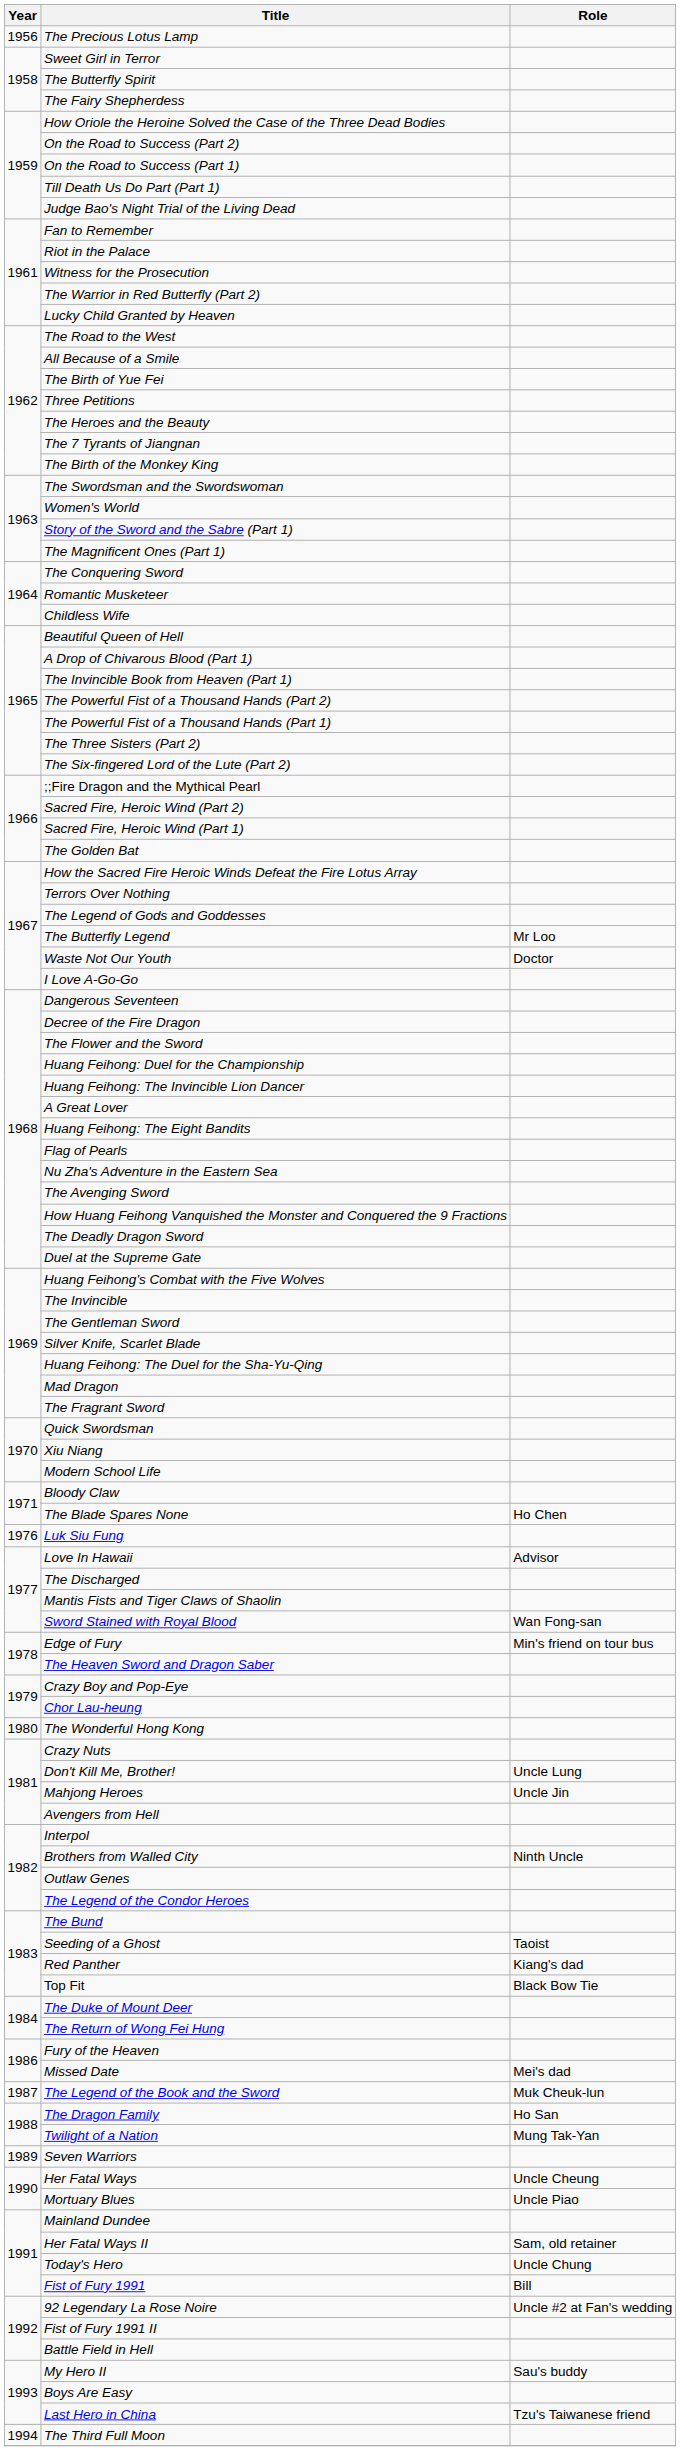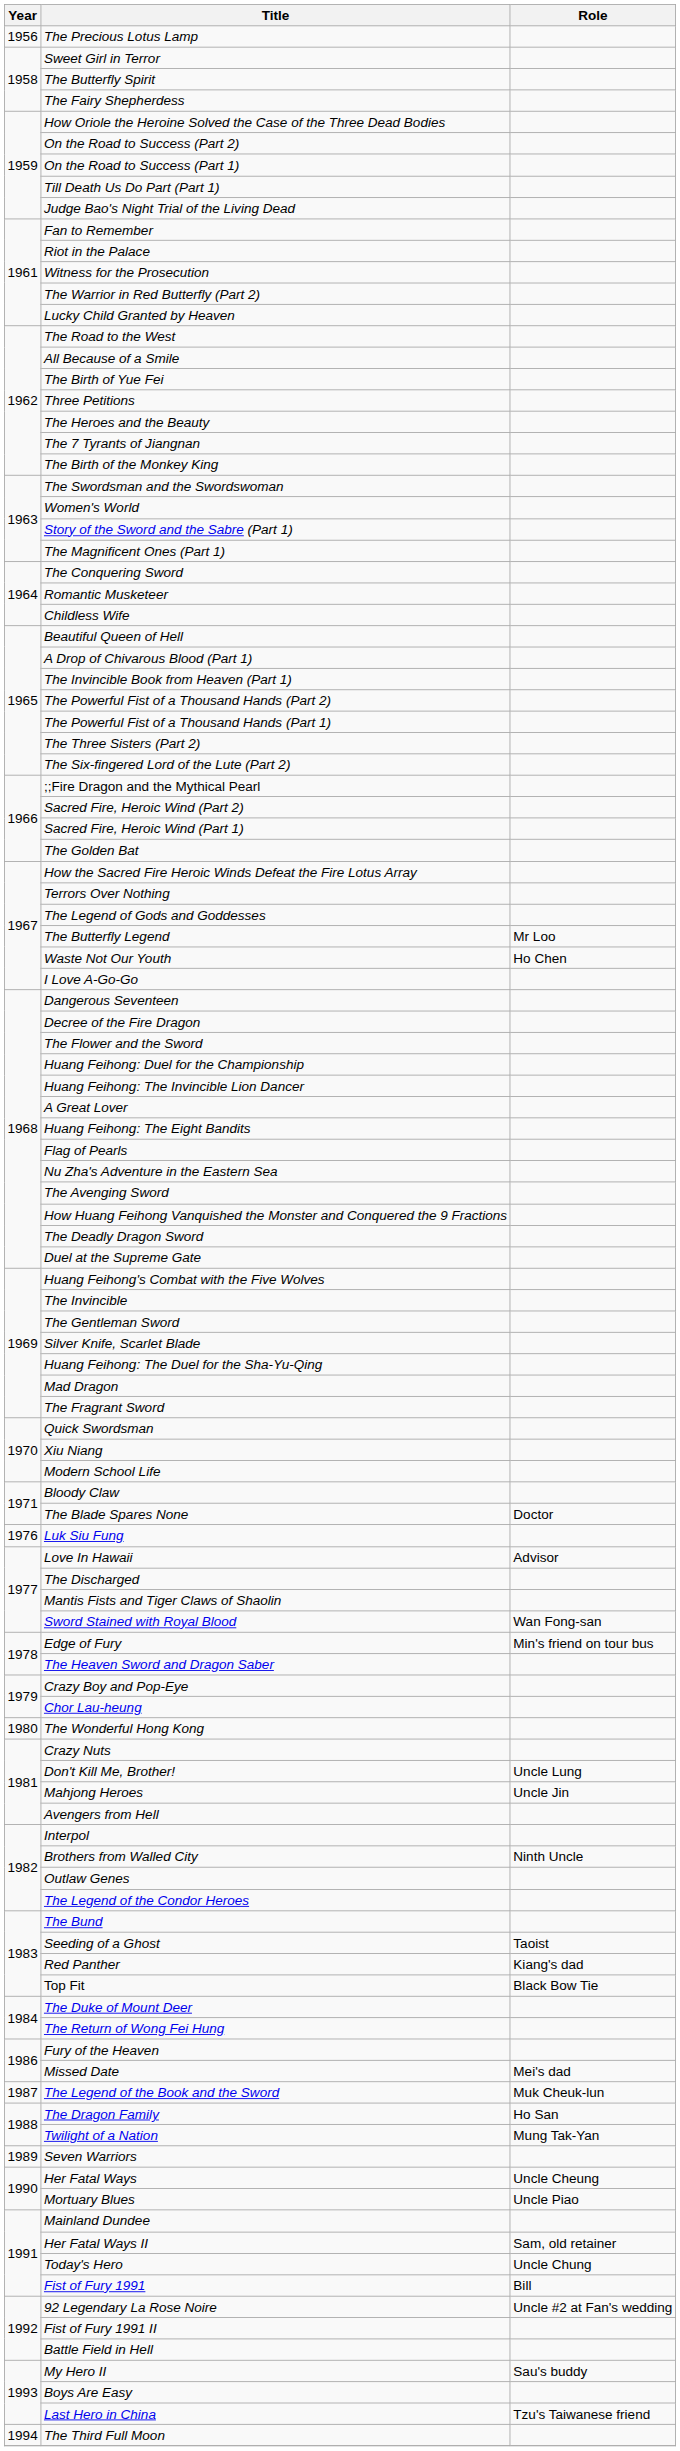 <table class="wikitable" style="font-size: 95%;">
 <tr>
 <th>Year</th>
 <th>Title</th>
 <th>Role</th>
 </tr>
 <tr>
 <td>1956</td>
 <td><em>The Precious Lotus Lamp</em></td>
 <td></td>
 </tr>
 <tr>
 <td rowspan="3">1958</td>
 <td><em>Sweet Girl in Terror</em></td>
 <td></td>
 </tr>
 <tr>
 <td><em>The Butterfly Spirit</em></td>
 <td></td>
 </tr>
 <tr>
 <td><em>The Fairy Shepherdess</em></td>
 <td></td>
 </tr>
 <tr>
 <td rowspan="5">1959</td>
 <td><em>How Oriole the Heroine Solved the Case of the Three Dead Bodies</em></td>
 <td></td>
 </tr>
 <tr>
 <td><em>On the Road to Success (Part 2)</em></td>
 <td></td>
 </tr>
 <tr>
 <td><em>On the Road to Success (Part 1)</em></td>
 <td></td>
 </tr>
 <tr>
 <td><em>Till Death Us Do Part (Part 1)</em></td>
 <td></td>
 </tr>
 <tr>
 <td><em>Judge Bao's Night Trial of the Living Dead</em></td>
 <td></td>
 </tr>
 <tr>
 <td rowspan="5">1961</td>
 <td><em>Fan to Remember</em></td>
 <td></td>
 </tr>
 <tr>
 <td><em>Riot in the Palace</em></td>
 <td></td>
 </tr>
 <tr>
 <td><em>Witness for the Prosecution</em></td>
 <td></td>
 </tr>
 <tr>
 <td><em>The Warrior in Red Butterfly (Part 2)</em></td>
 <td></td>
 </tr>
 <tr>
 <td><em>Lucky Child Granted by Heaven</em></td>
 <td></td>
 </tr>
 <tr>
 <td rowspan="7">1962</td>
 <td><em>The Road to the West</em></td>
 <td></td>
 </tr>
 <tr>
 <td><em>All Because of a Smile</em></td>
 <td></td>
 </tr>
 <tr>
 <td><em>The Birth of Yue Fei</em></td>
 <td></td>
 </tr>
 <tr>
 <td><em>Three Petitions</em></td>
 <td></td>
 </tr>
 <tr>
 <td><em>The Heroes and the Beauty</em></td>
 <td></td>
 </tr>
 <tr>
 <td><em>The 7 Tyrants of Jiangnan</em></td>
 <td></td>
 </tr>
 <tr>
 <td><em>The Birth of the Monkey King</em></td>
 <td></td>
 </tr>
 <tr>
 <td rowspan="4">1963</td>
 <td><em>The Swordsman and the Swordswoman</em></td>
 <td></td>
 </tr>
 <tr>
 <td><em>Women's World</em></td>
 <td></td>
 </tr>
 <tr>
 <td><em><a href='#'>Story of the Sword and the Sabre</a> (Part 1)</em></td>
 <td></td>
 </tr>
 <tr>
 <td><em>The Magnificent Ones (Part 1)</em></td>
 <td></td>
 </tr>
 <tr>
 <td rowspan="3">1964</td>
 <td><em>The Conquering Sword</em></td>
 <td></td>
 </tr>
 <tr>
 <td><em>Romantic Musketeer</em></td>
 <td></td>
 </tr>
 <tr>
 <td><em>Childless Wife</em></td>
 <td></td>
 </tr>
 <tr>
 <td rowspan="7">1965</td>
 <td><em>Beautiful Queen of Hell</em></td>
 <td></td>
 </tr>
 <tr>
 <td><em>A Drop of Chivarous Blood (Part 1)</em></td>
 <td></td>
 </tr>
 <tr>
 <td><em>The Invincible Book from Heaven (Part 1)</em></td>
 <td></td>
 </tr>
 <tr>
 <td><em>The Powerful Fist of a Thousand Hands (Part 2)</em></td>
 <td></td>
 </tr>
 <tr>
 <td><em>The Powerful Fist of a Thousand Hands (Part 1)</em></td>
 <td></td>
 </tr>
 <tr>
 <td><em>The Three Sisters (Part 2)</em></td>
 <td></td>
 </tr>
 <tr>
 <td><em>The Six-fingered Lord of the Lute (Part 2)</em></td>
 <td></td>
 </tr>
 <tr>
 <td rowspan="4">1966</td>
 <td>;;Fire Dragon and the Mythical Pearl</td>
 <td></td>
 </tr>
 <tr>
 <td><em>Sacred Fire, Heroic Wind (Part 2)</em></td>
 <td></td>
 </tr>
 <tr>
 <td><em>Sacred Fire, Heroic Wind (Part 1)</em></td>
 <td></td>
 </tr>
 <tr>
 <td><em>The Golden Bat</em></td>
 <td></td>
 </tr>
 <tr>
 <td rowspan="6">1967</td>
 <td><em>How the Sacred Fire Heroic Winds Defeat the Fire Lotus Array</em></td>
 <td></td>
 </tr>
 <tr>
 <td><em>Terrors Over Nothing</em></td>
 <td></td>
 </tr>
 <tr>
 <td><em>The Legend of Gods and Goddesses</em></td>
 <td></td>
 </tr>
 <tr>
 <td><em>The Butterfly Legend</em></td>
 <td>Mr Loo</td>
 </tr>
 <tr>
 <td><em>Waste Not Our Youth</em></td>
-<td>Doctor</td>
+<td>Ho Chen</td>
 </tr>
 <tr>
 <td><em>I Love A-Go-Go</em></td>
 <td></td>
 </tr>
 <tr>
 <td rowspan="13">1968</td>
 <td><em>Dangerous Seventeen</em></td>
 <td></td>
 </tr>
 <tr>
 <td><em>Decree of the Fire Dragon</em></td>
 <td></td>
 </tr>
 <tr>
 <td><em>The Flower and the Sword</em></td>
 <td></td>
 </tr>
 <tr>
 <td><em>Huang Feihong: Duel for the Championship</em></td>
 <td></td>
 </tr>
 <tr>
 <td><em>Huang Feihong: The Invincible Lion Dancer</em></td>
 <td></td>
 </tr>
 <tr>
 <td><em>A Great Lover</em></td>
 <td></td>
 </tr>
 <tr>
 <td><em>Huang Feihong: The Eight Bandits</em></td>
 <td></td>
 </tr>
 <tr>
 <td><em>Flag of Pearls</em></td>
 <td></td>
 </tr>
 <tr>
 <td><em>Nu Zha's Adventure in the Eastern Sea</em></td>
 <td></td>
 </tr>
 <tr>
 <td><em>The Avenging Sword</em></td>
 <td></td>
 </tr>
 <tr>
 <td><em>How Huang Feihong Vanquished the Monster and Conquered the 9 Fractions</em></td>
 <td></td>
 </tr>
 <tr>
 <td><em>The Deadly Dragon Sword</em></td>
 <td></td>
 </tr>
 <tr>
 <td><em>Duel at the Supreme Gate</em></td>
 <td></td>
 </tr>
 <tr>
 <td rowspan="7">1969</td>
 <td><em>Huang Feihong's Combat with the Five Wolves</em></td>
 <td></td>
 </tr>
 <tr>
 <td><em>The Invincible</em></td>
 <td></td>
 </tr>
 <tr>
 <td><em>The Gentleman Sword</em></td>
 <td></td>
 </tr>
 <tr>
 <td><em>Silver Knife, Scarlet Blade</em></td>
 <td></td>
 </tr>
 <tr>
 <td><em>Huang Feihong: The Duel for the Sha-Yu-Qing</em></td>
 <td></td>
 </tr>
 <tr>
 <td><em>Mad Dragon</em></td>
 <td></td>
 </tr>
 <tr>
 <td><em>The Fragrant Sword</em></td>
 <td></td>
 </tr>
 <tr>
 <td rowspan="3">1970</td>
 <td><em>Quick Swordsman</em></td>
 <td></td>
 </tr>
 <tr>
 <td><em>Xiu Niang</em></td>
 <td></td>
 </tr>
 <tr>
 <td><em>Modern School Life</em></td>
 <td></td>
 </tr>
 <tr>
 <td rowspan="2">1971</td>
 <td><em>Bloody Claw</em></td>
 <td></td>
 </tr>
 <tr>
 <td><em>The Blade Spares None</em></td>
-<td>Ho Chen</td>
+<td>Doctor</td>
 </tr>
 <tr>
 <td>1976</td>
 <td><em><a href='#'>Luk Siu Fung</a></em></td>
 <td></td>
 </tr>
 <tr>
 <td rowspan="4">1977</td>
 <td><em>Love In Hawaii</em></td>
 <td>Advisor</td>
 </tr>
 <tr>
 <td><em>The Discharged</em></td>
 <td></td>
 </tr>
 <tr>
 <td><em>Mantis Fists and Tiger Claws of Shaolin</em></td>
 <td></td>
 </tr>
 <tr>
 <td><em><a href='#'>Sword Stained with Royal Blood</a></em></td>
 <td>Wan Fong-san</td>
 </tr>
 <tr>
 <td rowspan="2">1978</td>
 <td><em>Edge of Fury</em></td>
 <td>Min's friend on tour bus</td>
 </tr>
 <tr>
 <td><em><a href='#'>The Heaven Sword and Dragon Saber</a></em></td>
 <td></td>
 </tr>
 <tr>
 <td rowspan="2">1979</td>
 <td><em>Crazy Boy and Pop-Eye</em></td>
 <td></td>
 </tr>
 <tr>
 <td><em><a href='#'>Chor Lau-heung</a></em></td>
 <td></td>
 </tr>
 <tr>
 <td>1980</td>
 <td><em>The Wonderful Hong Kong</em></td>
 <td></td>
 </tr>
 <tr>
 <td rowspan="4">1981</td>
 <td><em>Crazy Nuts</em></td>
 <td></td>
 </tr>
 <tr>
 <td><em>Don't Kill Me, Brother!</em></td>
 <td>Uncle Lung</td>
 </tr>
 <tr>
 <td><em>Mahjong Heroes</em></td>
 <td>Uncle Jin</td>
 </tr>
 <tr>
 <td><em>Avengers from Hell</em></td>
 <td></td>
 </tr>
 <tr>
 <td rowspan="4">1982</td>
 <td><em>Interpol</em></td>
 <td></td>
 </tr>
 <tr>
 <td><em>Brothers from Walled City</em></td>
 <td>Ninth Uncle</td>
 </tr>
 <tr>
 <td><em>Outlaw Genes</em></td>
 <td></td>
 </tr>
 <tr>
 <td><em><a href='#'>The Legend of the Condor Heroes</a></em></td>
 <td></td>
 </tr>
 <tr>
 <td rowspan="4">1983</td>
 <td><em><a href='#'>The Bund</a></em></td>
 <td></td>
 </tr>
 <tr>
 <td><em>Seeding of a Ghost</em></td>
 <td>Taoist</td>
 </tr>
 <tr>
 <td><em>Red Panther</em></td>
 <td>Kiang's dad</td>
 </tr>
 <tr>
 <td>Top Fit</td>
 <td>Black Bow Tie</td>
 </tr>
 <tr>
 <td rowspan="2">1984</td>
 <td><em><a href='#'>The Duke of Mount Deer</a></em></td>
 <td></td>
 </tr>
 <tr>
 <td><em><a href='#'>The Return of Wong Fei Hung</a></em></td>
 <td></td>
 </tr>
 <tr>
 <td rowspan="2">1986</td>
 <td><em>Fury of the Heaven</em></td>
 <td></td>
 </tr>
 <tr>
 <td><em>Missed Date</em></td>
 <td>Mei's dad</td>
 </tr>
 <tr>
 <td>1987</td>
 <td><em><a href='#'>The Legend of the Book and the Sword</a></em></td>
 <td>Muk Cheuk-lun</td>
 </tr>
 <tr>
 <td rowspan="2">1988</td>
 <td><em><a href='#'>The Dragon Family</a></em></td>
 <td>Ho San</td>
 </tr>
 <tr>
 <td><em><a href='#'>Twilight of a Nation</a></em></td>
 <td>Mung Tak-Yan</td>
 </tr>
 <tr>
 <td>1989</td>
 <td><em>Seven Warriors</em></td>
 <td></td>
 </tr>
 <tr>
 <td rowspan="2">1990</td>
 <td><em>Her Fatal Ways</em></td>
 <td>Uncle Cheung</td>
 </tr>
 <tr>
 <td><em>Mortuary Blues</em></td>
 <td>Uncle Piao</td>
 </tr>
 <tr>
 <td rowspan="4">1991</td>
 <td><em>Mainland Dundee</em></td>
 <td></td>
 </tr>
 <tr>
 <td><em>Her Fatal Ways II</em></td>
 <td>Sam, old retainer</td>
 </tr>
 <tr>
 <td><em>Today's Hero</em></td>
 <td>Uncle Chung</td>
 </tr>
 <tr>
 <td><em><a href='#'>Fist of Fury 1991</a></em></td>
 <td>Bill</td>
 </tr>
 <tr>
 <td rowspan="3">1992</td>
 <td><em>92 Legendary La Rose Noire</em></td>
 <td>Uncle #2 at Fan's wedding</td>
 </tr>
 <tr>
 <td><em>Fist of Fury 1991 II</em></td>
 <td></td>
 </tr>
 <tr>
 <td><em>Battle Field in Hell</em></td>
 <td></td>
 </tr>
 <tr>
 <td rowspan="3">1993</td>
 <td><em>My Hero II</em></td>
 <td>Sau's buddy</td>
 </tr>
 <tr>
 <td><em>Boys Are Easy</em></td>
 <td></td>
 </tr>
 <tr>
 <td><em><a href='#'>Last Hero in China</a></em></td>
 <td>Tzu's Taiwanese friend</td>
 </tr>
 <tr>
 <td>1994</td>
 <td><em>The Third Full Moon</em></td>
 <td></td>
 </tr>
 <tr>
 </tr>
 </table>
